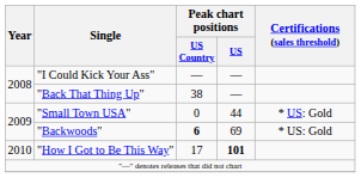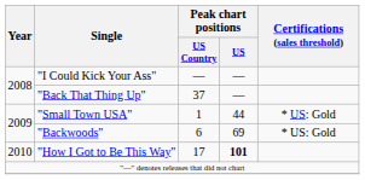 <table class="wikitable" style="text-align:center;">
 <tr>
 <th rowspan="2">Year</th>
 <th rowspan="2">Single</th>
 <th colspan="2">Peak chart<br>positions</th>
 <th scope="col" rowspan="2" style="width:8em;"><a href='#'>Certifications</a><br><small>(<a href='#'>sales threshold</a>)</small></th>
 </tr>
 <tr style="font-size:smaller;">
 <th width="45"><a href='#'>US Country</a><br></th>
 <th width="45"><a href='#'>US</a><br></th>
 </tr>
 <tr>
 <td rowspan="2">2008</td>
 <td align="left">"I Could Kick Your Ass"</td>
 <td>—</td>
 <td>—</td>
 <td></td>
 </tr>
 <tr>
 <td align="left">"<a href='#'>Back That Thing Up</a>"</td>
-<td>38</td>
+<td>37</td>
 <td>—</td>
 <td></td>
 </tr>
 <tr>
 <td rowspan="2">2009</td>
 <td align="left">"<a href='#'>Small Town USA</a>"</td>
-<td>0</td>
+<td>1</td>
 <td>44</td>
 <td>* <a href='#'>US</a>: Gold</td>
 </tr>
 <tr>
 <td align="left">"<a href='#'>Backwoods</a>"</td>
-<td><strong>6</strong></td>
+<td>6</td>
 <td>69</td>
 <td>* US: Gold</td>
 </tr>
 <tr>
 <td>2010</td>
 <td align="left">"<a href='#'>How I Got to Be This Way</a>"</td>
 <td>17</td>
 <td><strong>101</strong></td>
 <td></td>
 </tr>
 <tr>
 <td colspan="5" style="font-size:8pt">"—" denotes releases that did not chart</td>
 </tr>
 <tr>
 </tr>
 </table>
